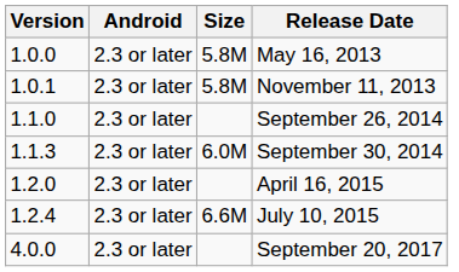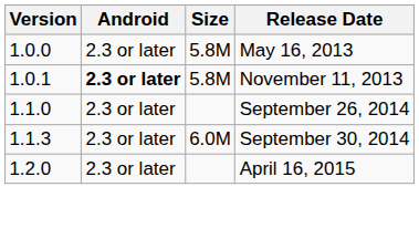 <table class="wikitable sortable">
 <tr>
 <th>Version</th>
 <th>Android</th>
 <th>Size</th>
 <th>Release Date</th>
 </tr>
 <tr>
 <td>1.0.0</td>
 <td>2.3 or later</td>
 <td>5.8M</td>
 <td>May 16, 2013</td>
 </tr>
 <tr>
 <td>1.0.1</td>
-<td>2.3 or later</td>
+<td><strong>2.3 or later</strong></td>
 <td>5.8M</td>
 <td>November 11, 2013</td>
 </tr>
 <tr>
 <td>1.1.0</td>
 <td>2.3 or later</td>
 <td></td>
 <td>September 26, 2014</td>
 </tr>
 <tr>
 <td>1.1.3</td>
 <td>2.3 or later</td>
 <td>6.0M</td>
 <td>September 30, 2014</td>
 </tr>
 <tr>
 <td>1.2.0</td>
 <td>2.3 or later</td>
 <td></td>
 <td>April 16, 2015</td>
 </tr>
-<tr>
-<td>1.2.4</td>
-<td>2.3 or later</td>
-<td>6.6M</td>
-<td>July 10, 2015</td>
-</tr>
-<tr>
-<td>4.0.0</td>
-<td>2.3 or later</td>
-<td></td>
-<td>September 20, 2017</td>
-</tr>
 </table>
